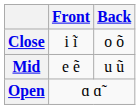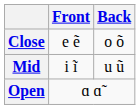 <table class="wikitable">
 <tr>
 <th></th>
 <th><a href='#'>Front</a></th>
 <th><a href='#'>Back</a></th>
 </tr>
 <tr align="center">
 <th><a href='#'>Close</a></th>
-<td>i ĩ</td>
+<td>e ẽ</td>
 <td>o õ</td>
 </tr>
 <tr align="center">
 <th><a href='#'>Mid</a></th>
-<td>e ẽ</td>
+<td>i ĩ</td>
 <td>u ũ</td>
 </tr>
 <tr align="center">
 <th><a href='#'>Open</a></th>
 <td colspan="2">ɑ ɑ̃</td>
 </tr>
 </table>
